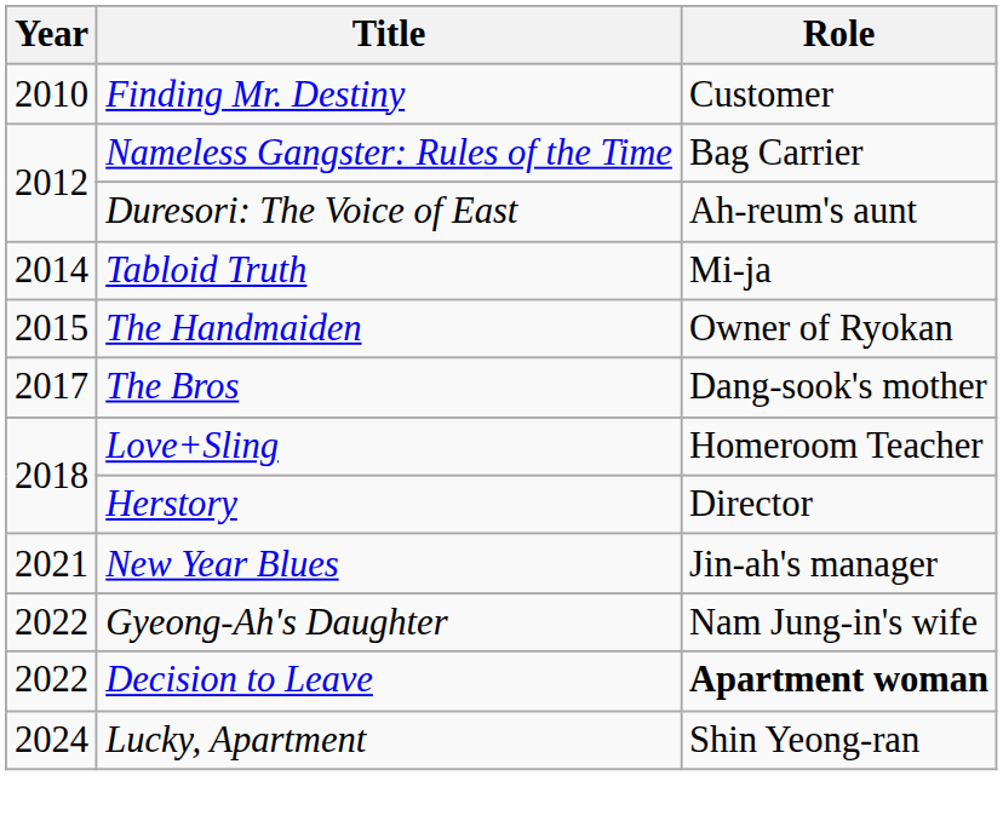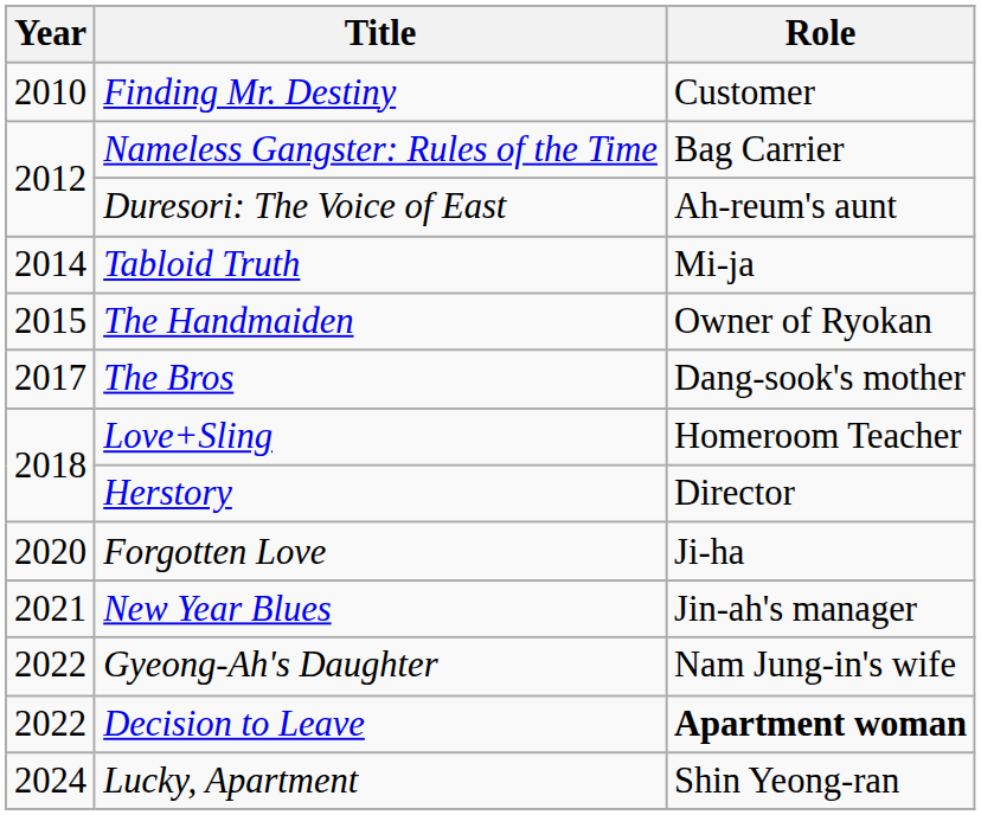 <table class="wikitable sortable">
 <tr>
 <th>Year</th>
 <th>Title</th>
 <th>Role</th>
 </tr>
 <tr>
 <td>2010</td>
 <td><em><a href='#'>Finding Mr. Destiny</a></em></td>
 <td>Customer</td>
 </tr>
 <tr>
 <td rowspan="2">2012</td>
 <td><em><a href='#'>Nameless Gangster: Rules of the Time</a></em></td>
 <td>Bag Carrier</td>
 </tr>
 <tr>
 <td><em>Duresori: The Voice of East</em></td>
 <td>Ah-reum's aunt</td>
 </tr>
 <tr>
 <td>2014</td>
 <td><em><a href='#'>Tabloid Truth</a></em></td>
 <td>Mi-ja</td>
 </tr>
 <tr>
 <td>2015</td>
 <td><em><a href='#'>The Handmaiden</a></em></td>
 <td>Owner of Ryokan</td>
 </tr>
 <tr>
 <td>2017</td>
 <td><em><a href='#'>The Bros</a></em></td>
 <td>Dang-sook's mother</td>
 </tr>
 <tr>
 <td rowspan="2">2018</td>
 <td><em><a href='#'>Love+Sling</a></em></td>
 <td>Homeroom Teacher</td>
 </tr>
 <tr>
 <td><em><a href='#'>Herstory</a></em></td>
 <td>Director</td>
 </tr>
 <tr>
+<td>2020</td>
+<td><em>Forgotten Love</em></td>
+<td>Ji-ha</td>
+</tr>
+<tr>
 <td>2021</td>
 <td><em><a href='#'>New Year Blues</a></em></td>
 <td>Jin-ah's manager</td>
 </tr>
 <tr>
 <td>2022</td>
 <td><em>Gyeong-Ah's Daughter</em></td>
 <td>Nam Jung-in's wife</td>
 </tr>
 <tr>
 <td>2022</td>
 <td><em><a href='#'>Decision to Leave</a></em></td>
 <td><strong>Apartment woman</strong></td>
 </tr>
 <tr>
 <td>2024</td>
 <td><em>Lucky, Apartment</em></td>
 <td>Shin Yeong-ran</td>
 </tr>
 </table>
